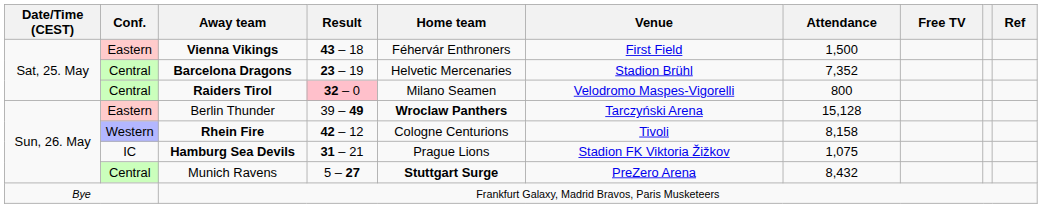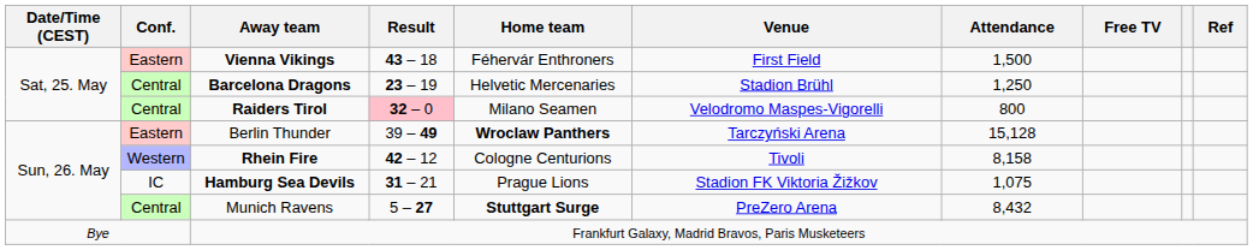 <table class="mw-collapsible wikitable" style="font-size:95%; text-align:center; width:80em">
 <tr>
 <th style="width:7em;">Date/Time (CEST)</th>
 <th style="width:4em;">Conf.</th>
 <th style="width:11em;">Away team</th>
 <th style="width:5em;">Result</th>
 <th style="width:11em;">Home team</th>
 <th>Venue</th>
 <th>Attendance</th>
 <th>Free TV</th>
 <th></th>
 <th style="width:3em;">Ref</th>
 </tr>
 <tr>
 <td rowspan="3">Sat, 25. May<br></td>
 <td style="background:#FFCBCB">Eastern</td>
 <td><strong>Vienna Vikings</strong></td>
 <td><strong>43</strong> – 18</td>
 <td>Féhervár Enthroners</td>
 <td><a href='#'>First Field</a></td>
 <td>1,500</td>
 <td></td>
 <td></td>
 <td></td>
 </tr>
 <tr>
 <td style="background:#CBFFBC">Central</td>
 <td><strong>Barcelona Dragons</strong></td>
 <td><strong>23</strong> – 19</td>
 <td>Helvetic Mercenaries</td>
 <td><a href='#'>Stadion Brühl</a></td>
-<td>7,352</td>
+<td>1,250</td>
 <td></td>
 <td></td>
 <td></td>
 </tr>
 <tr>
 <td style="background:#CBFFBC">Central</td>
 <td><strong>Raiders Tirol</strong></td>
 <td style="background: pink;"><strong>32</strong> – 0</td>
 <td>Milano Seamen</td>
 <td><a href='#'>Velodromo Maspes-Vigorelli</a></td>
 <td>800</td>
 <td></td>
 <td></td>
 <td></td>
 </tr>
 <tr>
 <td rowspan="4">Sun, 26. May<br></td>
 <td style="background:#FFCBCB">Eastern</td>
 <td>Berlin Thunder</td>
 <td>39 – <strong>49</strong></td>
 <td><strong>Wroclaw Panthers</strong></td>
 <td><a href='#'>Tarczyński Arena</a></td>
 <td>15,128</td>
 <td></td>
 <td></td>
 <td></td>
 </tr>
 <tr>
 <td style="background:#B3B7FF">Western</td>
 <td><strong>Rhein Fire</strong></td>
 <td><strong>42</strong> – 12</td>
 <td>Cologne Centurions</td>
 <td><a href='#'>Tivoli</a></td>
 <td>8,158</td>
 <td></td>
 <td></td>
 <td></td>
 </tr>
 <tr>
 <td>IC</td>
 <td><strong>Hamburg Sea Devils</strong></td>
 <td><strong>31</strong> – 21</td>
 <td>Prague Lions</td>
 <td><a href='#'>Stadion FK Viktoria Žižkov</a></td>
 <td>1,075</td>
 <td></td>
 <td></td>
 <td></td>
 </tr>
 <tr>
 <td style="background:#CBFFBC">Central</td>
 <td>Munich Ravens</td>
 <td>5 – <strong>27</strong></td>
 <td><strong>Stuttgart Surge</strong></td>
 <td><a href='#'>PreZero Arena</a></td>
 <td>8,432</td>
 <td></td>
 <td></td>
 <td></td>
 </tr>
 <tr>
 <td colspan="2"><em><small>Bye</small></em></td>
 <td colspan="8"><small>Frankfurt Galaxy, Madrid Bravos, Paris Musketeers</small></td>
 </tr>
 </table>
